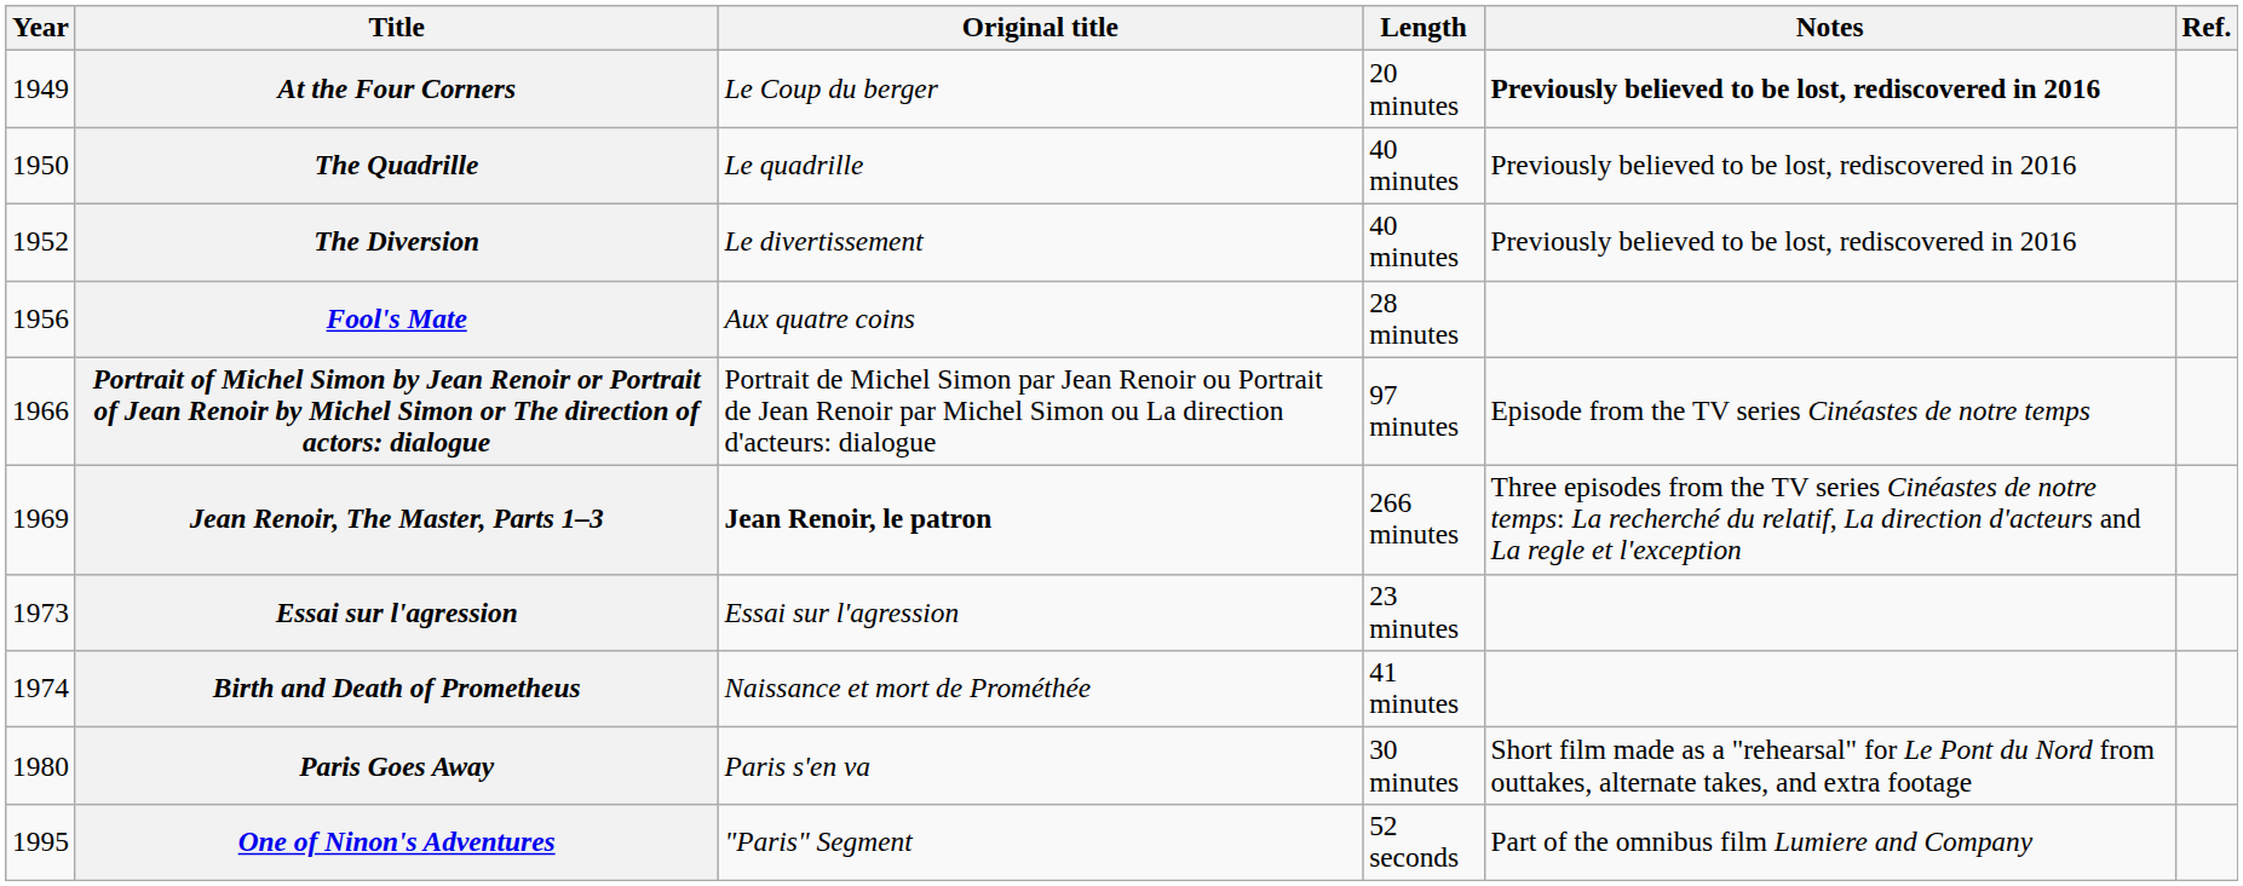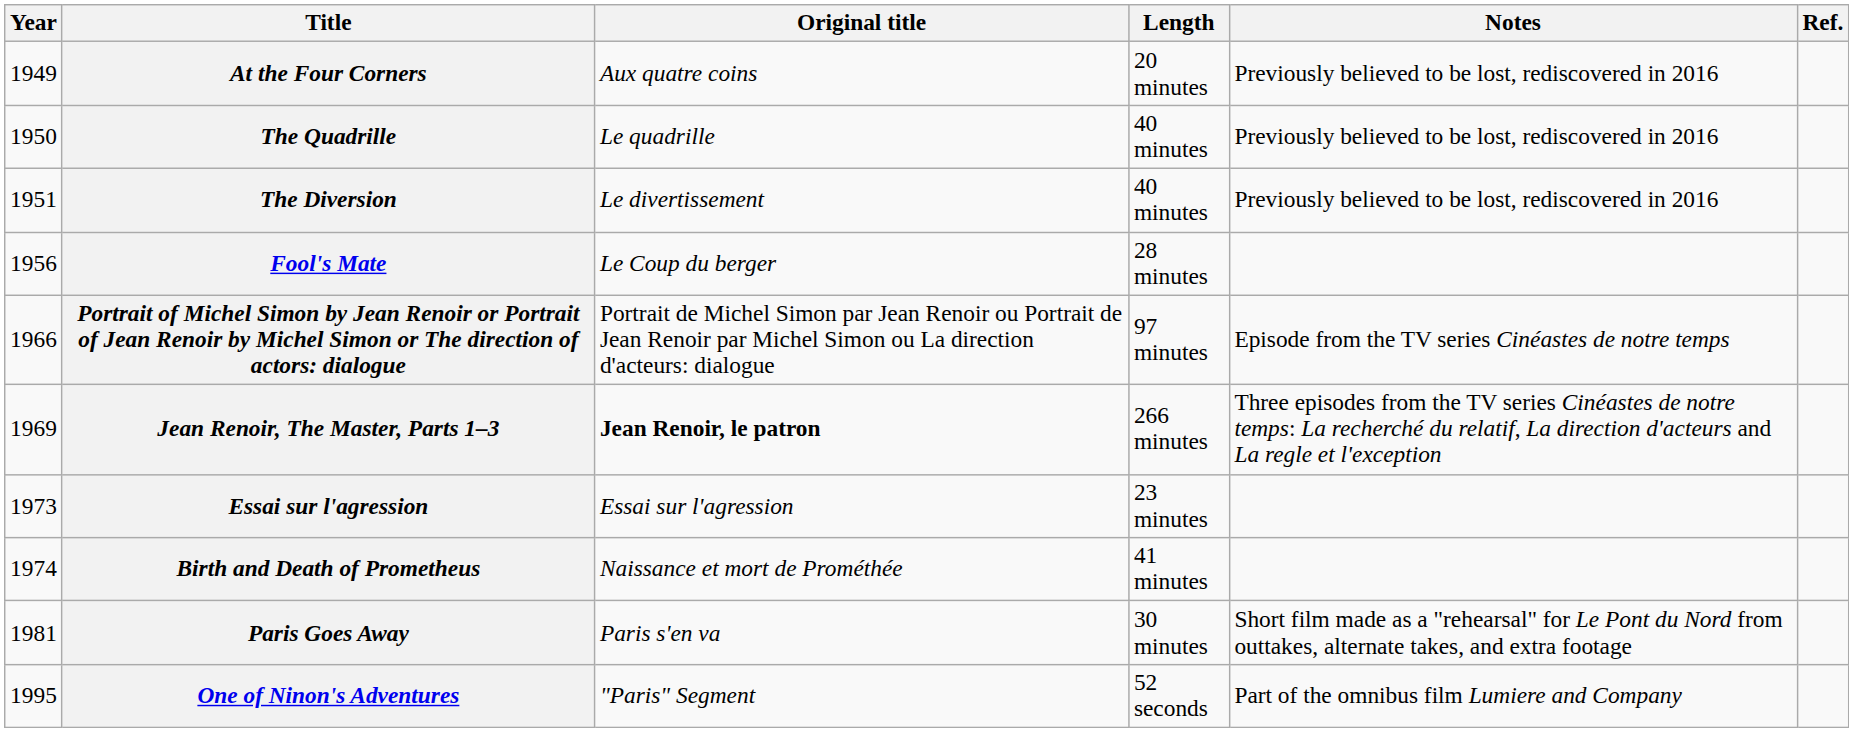 <table class="wikitable plainrowheaders sortable" style="width:100%;">
 <tr>
 <th scope="col">Year</th>
 <th scope="col">Title</th>
 <th scope="col">Original title</th>
 <th scope="col">Length</th>
 <th scope="col" class="unsortable">Notes</th>
 <th scope="col" class="unsortable">Ref.</th>
 </tr>
 <tr>
 <td align="center">1949</td>
 <th scope="row"><em>At the Four Corners</em></th>
-<td><em>Le Coup du berger</em></td>
+<td><em>Aux quatre coins</em></td>
 <td>20 minutes</td>
-<td><strong>Previously believed to be lost, rediscovered in 2016</strong></td>
+<td>Previously believed to be lost, rediscovered in 2016</td>
 <td></td>
 </tr>
 <tr>
 <td align="center">1950</td>
 <th scope="row"><em>The Quadrille</em></th>
 <td><em>Le quadrille</em></td>
 <td>40 minutes</td>
 <td>Previously believed to be lost, rediscovered in 2016</td>
 <td></td>
 </tr>
 <tr>
-<td align="center">1952</td>
+<td align="center">1951</td>
 <th scope="row"><em>The Diversion</em></th>
 <td><em>Le divertissement</em></td>
 <td>40 minutes</td>
 <td>Previously believed to be lost, rediscovered in 2016</td>
 <td></td>
 </tr>
 <tr>
 <td align="center">1956</td>
 <th scope="row"><em><a href='#'>Fool's Mate</a></em></th>
-<td><em>Aux quatre coins</em></td>
+<td><em>Le Coup du berger</em></td>
 <td>28 minutes</td>
 <td></td>
 <td></td>
 </tr>
 <tr>
 <td align="center">1966</td>
 <th scope="row"><em>Portrait of Michel Simon by Jean Renoir or Portrait of Jean Renoir by Michel Simon or The direction of actors: dialogue</em></th>
 <td>Portrait de Michel Simon par Jean Renoir ou Portrait de Jean Renoir par Michel Simon ou La direction d'acteurs: dialogue</td>
 <td>97 minutes</td>
 <td>Episode from the TV series <em>Cinéastes de notre temps</em></td>
 <td></td>
 </tr>
 <tr>
 <td align="center">1969</td>
 <th scope="row"><em>Jean Renoir, The Master, Parts 1–3</em></th>
 <td><strong>Jean Renoir, le patron</strong></td>
 <td>266 minutes</td>
 <td>Three episodes from the TV series <em>Cinéastes de notre temps</em>: <em>La recherché du relatif</em>, <em>La direction d'acteurs</em> and <em>La regle et l'exception</em></td>
 <td></td>
 </tr>
 <tr>
 <td align="center">1973</td>
 <th scope="row"><em>Essai sur l'agression</em></th>
 <td><em>Essai sur l'agression</em></td>
 <td>23 minutes</td>
 <td></td>
 <td></td>
 </tr>
 <tr>
 <td align="center">1974</td>
 <th scope="row"><em>Birth and Death of Prometheus</em></th>
 <td><em>Naissance et mort de Prométhée</em></td>
 <td>41 minutes</td>
 <td></td>
 <td></td>
 </tr>
 <tr>
-<td align="center">1980</td>
+<td align="center">1981</td>
 <th scope="row"><em>Paris Goes Away</em></th>
 <td><em>Paris s'en va</em></td>
 <td>30 minutes</td>
 <td>Short film made as a "rehearsal" for <em>Le Pont du Nord</em> from outtakes, alternate takes, and extra footage</td>
 <td></td>
 </tr>
 <tr>
 <td align="center">1995</td>
 <th scope="row"><em><a href='#'>One of Ninon's Adventures</a></em></th>
 <td><em>"Paris" Segment</em></td>
 <td>52 seconds</td>
 <td>Part of the omnibus film <em>Lumiere and Company</em></td>
 <td></td>
 </tr>
 </table>
